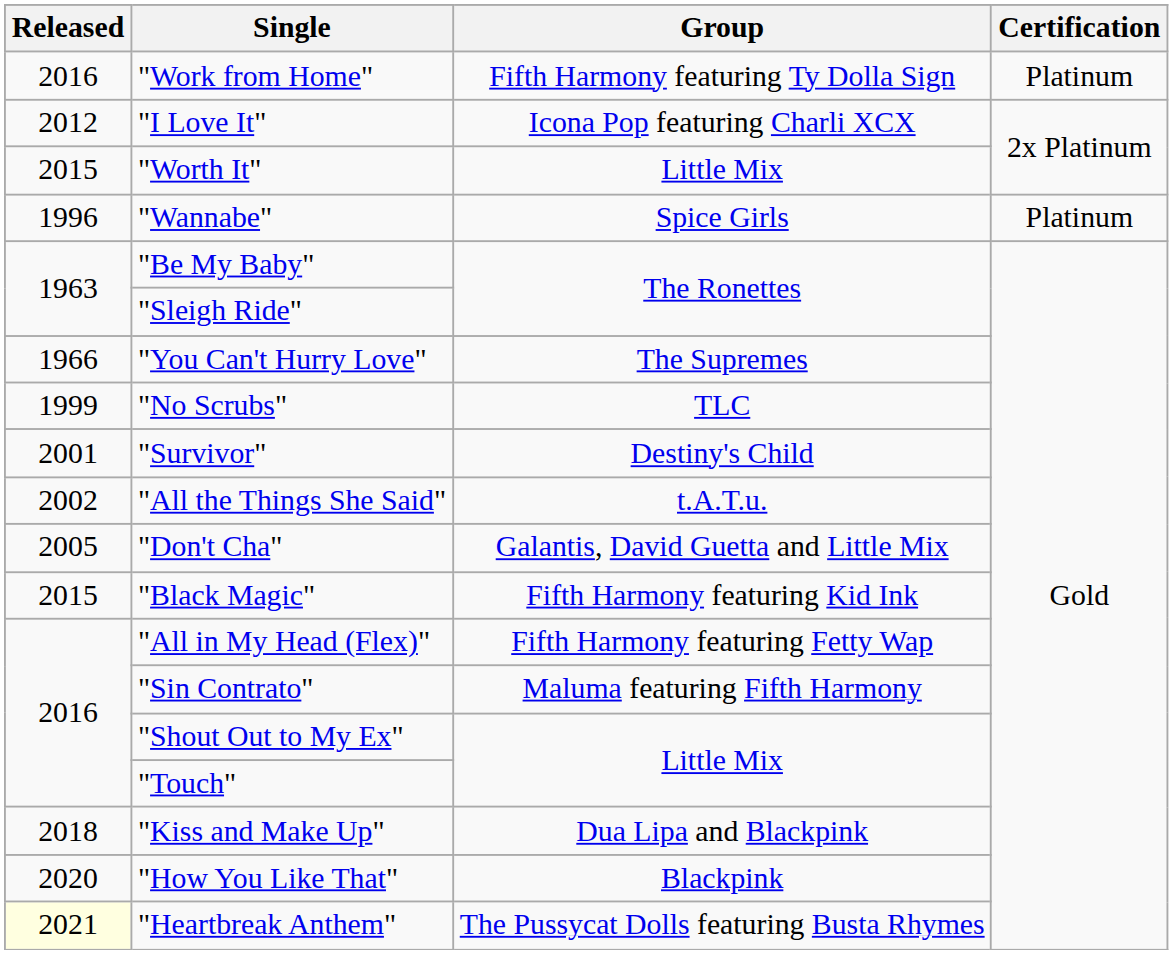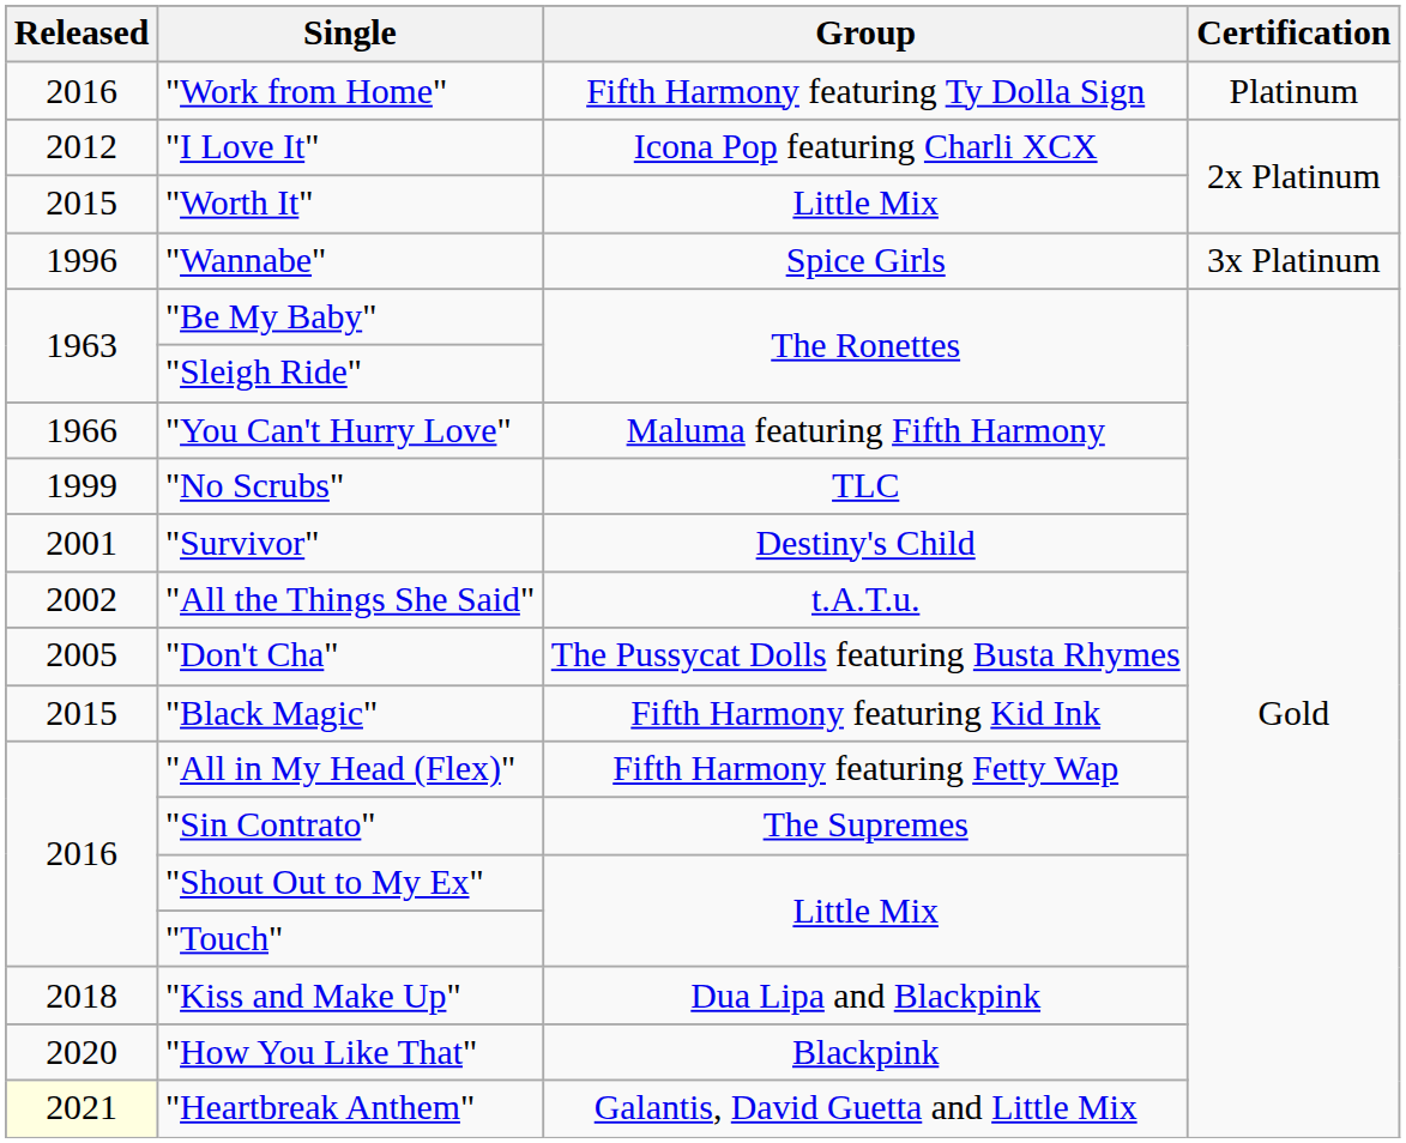 <table class="wikitable plainrowheaders" style="text-align:center;">
 <tr>
 <th>Released</th>
 <th>Single</th>
 <th>Group</th>
 <th>Certification</th>
 </tr>
 <tr>
 <td>2016</td>
 <td style="text-align:left;">"<a href='#'>Work from Home</a>"</td>
 <td><a href='#'>Fifth Harmony</a> featuring <a href='#'>Ty Dolla Sign</a></td>
 <td>Platinum</td>
 </tr>
 <tr>
 <td>2012</td>
 <td style="text-align:left;">"<a href='#'>I Love It</a>"</td>
 <td><a href='#'>Icona Pop</a> featuring <a href='#'>Charli XCX</a></td>
 <td rowspan="2">2x Platinum</td>
 </tr>
 <tr>
 <td>2015</td>
 <td style="text-align:left;">"<a href='#'>Worth It</a>"</td>
 <td><a href='#'>Little Mix</a></td>
 </tr>
 <tr>
 <td>1996</td>
 <td style="text-align:left;">"<a href='#'>Wannabe</a>"</td>
 <td><a href='#'>Spice Girls</a></td>
-<td>Platinum</td>
+<td>3x Platinum</td>
 </tr>
 <tr>
 <td rowspan="2">1963</td>
 <td style="text-align:left;">"<a href='#'>Be My Baby</a>"</td>
 <td rowspan="2"><a href='#'>The Ronettes</a></td>
 <td rowspan="15">Gold</td>
 </tr>
 <tr>
 <td style="text-align:left;">"<a href='#'>Sleigh Ride</a>"</td>
 </tr>
 <tr>
 <td>1966</td>
 <td style="text-align:left;">"<a href='#'>You Can't Hurry Love</a>"</td>
-<td><a href='#'>The Supremes</a></td>
+<td><a href='#'>Maluma</a> featuring <a href='#'>Fifth Harmony</a></td>
 </tr>
 <tr>
 <td>1999</td>
 <td style="text-align:left;">"<a href='#'>No Scrubs</a>"</td>
 <td><a href='#'>TLC</a></td>
 </tr>
 <tr>
 <td>2001</td>
 <td style="text-align:left;">"<a href='#'>Survivor</a>"</td>
 <td><a href='#'>Destiny's Child</a></td>
 </tr>
 <tr>
 <td>2002</td>
 <td style="text-align:left;">"<a href='#'>All the Things She Said</a>"</td>
 <td><a href='#'>t.A.T.u.</a></td>
 </tr>
 <tr>
 <td>2005</td>
 <td style="text-align:left;">"<a href='#'>Don't Cha</a>"</td>
-<td><a href='#'>Galantis</a>, <a href='#'>David Guetta</a> and <a href='#'>Little Mix</a></td>
+<td><a href='#'>The Pussycat Dolls</a> featuring <a href='#'>Busta Rhymes</a></td>
 </tr>
 <tr>
 <td>2015</td>
 <td style="text-align:left;">"<a href='#'>Black Magic</a>"</td>
 <td><a href='#'>Fifth Harmony</a> featuring <a href='#'>Kid Ink</a></td>
 </tr>
 <tr>
 <td rowspan="4">2016</td>
 <td style="text-align:left;">"<a href='#'>All in My Head (Flex)</a>"</td>
 <td><a href='#'>Fifth Harmony</a> featuring <a href='#'>Fetty Wap</a></td>
 </tr>
 <tr>
 <td style="text-align:left;">"<a href='#'>Sin Contrato</a>"</td>
-<td><a href='#'>Maluma</a> featuring <a href='#'>Fifth Harmony</a></td>
+<td><a href='#'>The Supremes</a></td>
 </tr>
 <tr>
 <td style="text-align:left;">"<a href='#'>Shout Out to My Ex</a>"</td>
 <td rowspan="2"><a href='#'>Little Mix</a></td>
 </tr>
 <tr>
 <td style="text-align:left;">"<a href='#'>Touch</a>"</td>
 </tr>
 <tr>
 <td>2018</td>
 <td style="text-align:left;">"<a href='#'>Kiss and Make Up</a>"</td>
 <td><a href='#'>Dua Lipa</a> and <a href='#'>Blackpink</a></td>
 </tr>
 <tr>
 <td>2020</td>
 <td style="text-align:left;">"<a href='#'>How You Like That</a>"</td>
 <td><a href='#'>Blackpink</a></td>
 </tr>
 <tr>
 <td style="background: lightyellow;">2021</td>
 <td style="text-align:left;">"<a href='#'>Heartbreak Anthem</a>"</td>
-<td><a href='#'>The Pussycat Dolls</a> featuring <a href='#'>Busta Rhymes</a></td>
+<td><a href='#'>Galantis</a>, <a href='#'>David Guetta</a> and <a href='#'>Little Mix</a></td>
 </tr>
 </table>
